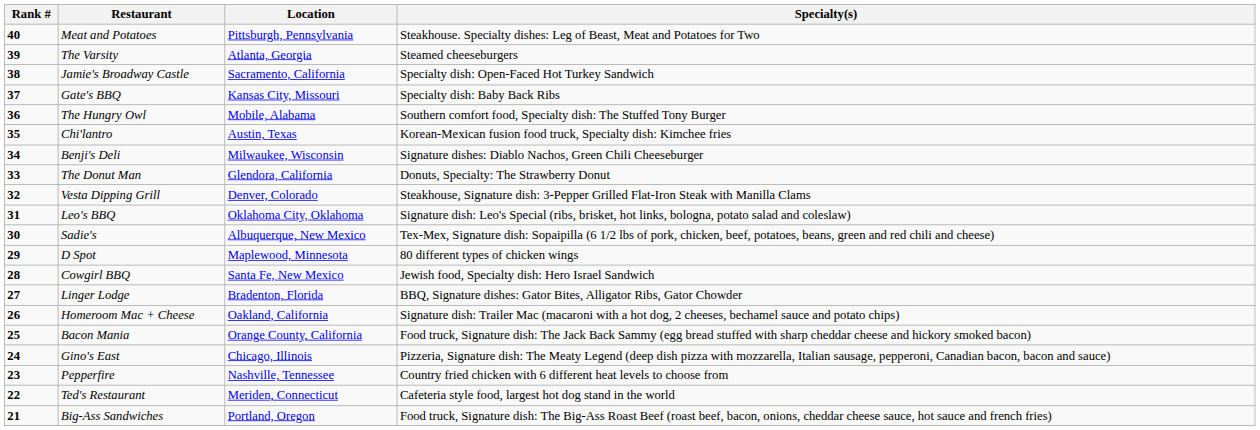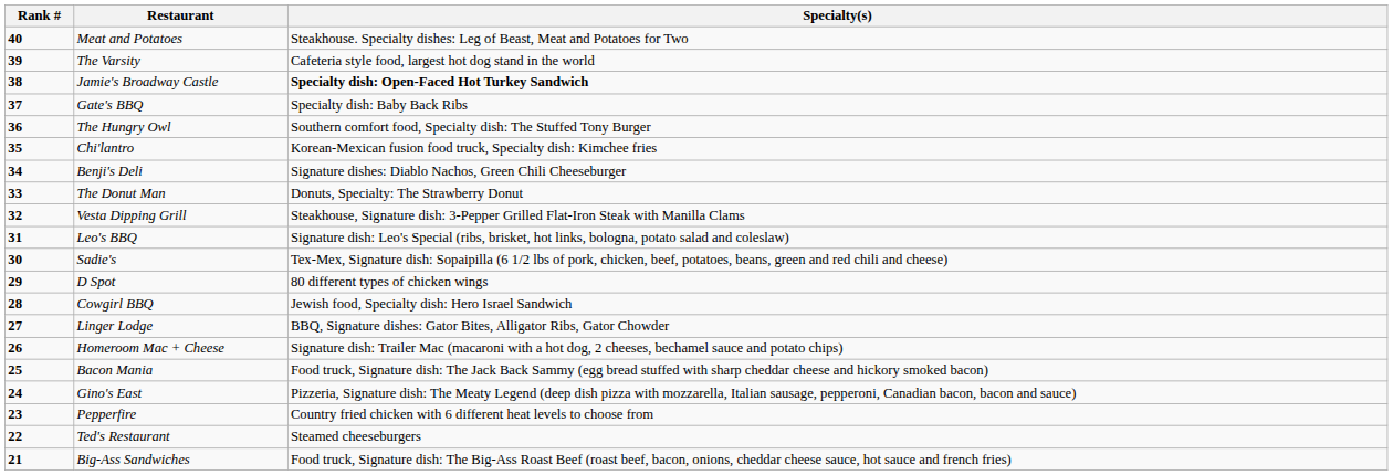 <table class="wikitable" style="width:100%;">
 <tr>
 <th>Rank #</th>
 <th>Restaurant</th>
-<th>Location</th>
 <th>Specialty(s)</th>
 </tr>
 <tr>
 <td><strong>40</strong></td>
 <td><em>Meat and Potatoes</em></td>
-<td><a href='#'>Pittsburgh, Pennsylvania</a></td>
 <td>Steakhouse. Specialty dishes: Leg of Beast, Meat and Potatoes for Two</td>
 </tr>
 <tr>
 <td><strong>39</strong></td>
 <td><em>The Varsity</em></td>
-<td><a href='#'>Atlanta, Georgia</a></td>
-<td>Steamed cheeseburgers</td>
+<td>Cafeteria style food, largest hot dog stand in the world</td>
 </tr>
 <tr>
 <td><strong>38</strong></td>
 <td><em>Jamie's Broadway Castle</em></td>
-<td><a href='#'>Sacramento, California</a></td>
-<td>Specialty dish: Open-Faced Hot Turkey Sandwich</td>
+<td><strong>Specialty dish: Open-Faced Hot Turkey Sandwich</strong></td>
 </tr>
 <tr>
 <td><strong>37</strong></td>
 <td><em>Gate's BBQ</em></td>
-<td><a href='#'>Kansas City, Missouri</a></td>
 <td>Specialty dish: Baby Back Ribs</td>
 </tr>
 <tr>
 <td><strong>36</strong></td>
 <td><em>The Hungry Owl</em></td>
-<td><a href='#'>Mobile, Alabama</a></td>
 <td>Southern comfort food, Specialty dish: The Stuffed Tony Burger</td>
 </tr>
 <tr>
 <td><strong>35</strong></td>
 <td><em>Chi'lantro</em></td>
-<td><a href='#'>Austin, Texas</a></td>
 <td>Korean-Mexican fusion food truck, Specialty dish: Kimchee fries</td>
 </tr>
 <tr>
 <td><strong>34</strong></td>
 <td><em>Benji's Deli</em></td>
-<td><a href='#'>Milwaukee, Wisconsin</a></td>
 <td>Signature dishes: Diablo Nachos, Green Chili Cheeseburger</td>
 </tr>
 <tr>
 <td><strong>33</strong></td>
 <td><em>The Donut Man</em></td>
-<td><a href='#'>Glendora, California</a></td>
 <td>Donuts, Specialty: The Strawberry Donut</td>
 </tr>
 <tr>
 <td><strong>32</strong></td>
 <td><em>Vesta Dipping Grill</em></td>
-<td><a href='#'>Denver, Colorado</a></td>
 <td>Steakhouse, Signature dish: 3-Pepper Grilled Flat-Iron Steak with Manilla Clams</td>
 </tr>
 <tr>
 <td><strong>31</strong></td>
 <td><em>Leo's BBQ</em></td>
-<td><a href='#'>Oklahoma City, Oklahoma</a></td>
 <td>Signature dish: Leo's Special (ribs, brisket, hot links, bologna, potato salad and coleslaw)</td>
 </tr>
 <tr>
 <td><strong>30</strong></td>
 <td><em>Sadie's</em></td>
-<td><a href='#'>Albuquerque, New Mexico</a></td>
 <td>Tex-Mex, Signature dish: Sopaipilla (6 1/2 lbs of pork, chicken, beef, potatoes, beans, green and red chili and cheese)</td>
 </tr>
 <tr>
 <td><strong>29</strong></td>
 <td><em>D Spot</em></td>
-<td><a href='#'>Maplewood, Minnesota</a></td>
 <td>80 different types of chicken wings</td>
 </tr>
 <tr>
 <td><strong>28</strong></td>
 <td><em>Cowgirl BBQ</em></td>
-<td><a href='#'>Santa Fe, New Mexico</a></td>
 <td>Jewish food, Specialty dish: Hero Israel Sandwich</td>
 </tr>
 <tr>
 <td><strong>27</strong></td>
 <td><em>Linger Lodge</em></td>
-<td><a href='#'>Bradenton, Florida</a></td>
 <td>BBQ, Signature dishes: Gator Bites, Alligator Ribs, Gator Chowder</td>
 </tr>
 <tr>
 <td><strong>26</strong></td>
 <td><em>Homeroom Mac + Cheese</em></td>
-<td><a href='#'>Oakland, California</a></td>
 <td>Signature dish: Trailer Mac (macaroni with a hot dog, 2 cheeses, bechamel sauce and potato chips)</td>
 </tr>
 <tr>
 <td><strong>25</strong></td>
 <td><em>Bacon Mania</em></td>
-<td><a href='#'>Orange County, California</a></td>
 <td>Food truck, Signature dish: The Jack Back Sammy (egg bread stuffed with sharp cheddar cheese and hickory smoked bacon)</td>
 </tr>
 <tr>
 <td><strong>24</strong></td>
 <td><em>Gino's East</em></td>
-<td><a href='#'>Chicago, Illinois</a></td>
 <td>Pizzeria, Signature dish: The Meaty Legend (deep dish pizza with mozzarella, Italian sausage, pepperoni, Canadian bacon, bacon and sauce)</td>
 </tr>
 <tr>
 <td><strong>23</strong></td>
 <td><em>Pepperfire</em></td>
-<td><a href='#'>Nashville, Tennessee</a></td>
 <td>Country fried chicken with 6 different heat levels to choose from</td>
 </tr>
 <tr>
 <td><strong>22</strong></td>
 <td><em>Ted's Restaurant</em></td>
-<td><a href='#'>Meriden, Connecticut</a></td>
-<td>Cafeteria style food, largest hot dog stand in the world</td>
+<td>Steamed cheeseburgers</td>
 </tr>
 <tr>
 <td><strong>21</strong></td>
 <td><em>Big-Ass Sandwiches</em></td>
-<td><a href='#'>Portland, Oregon</a></td>
 <td>Food truck, Signature dish: The Big-Ass Roast Beef (roast beef, bacon, onions, cheddar cheese sauce, hot sauce and french fries)</td>
 </tr>
 </table>
